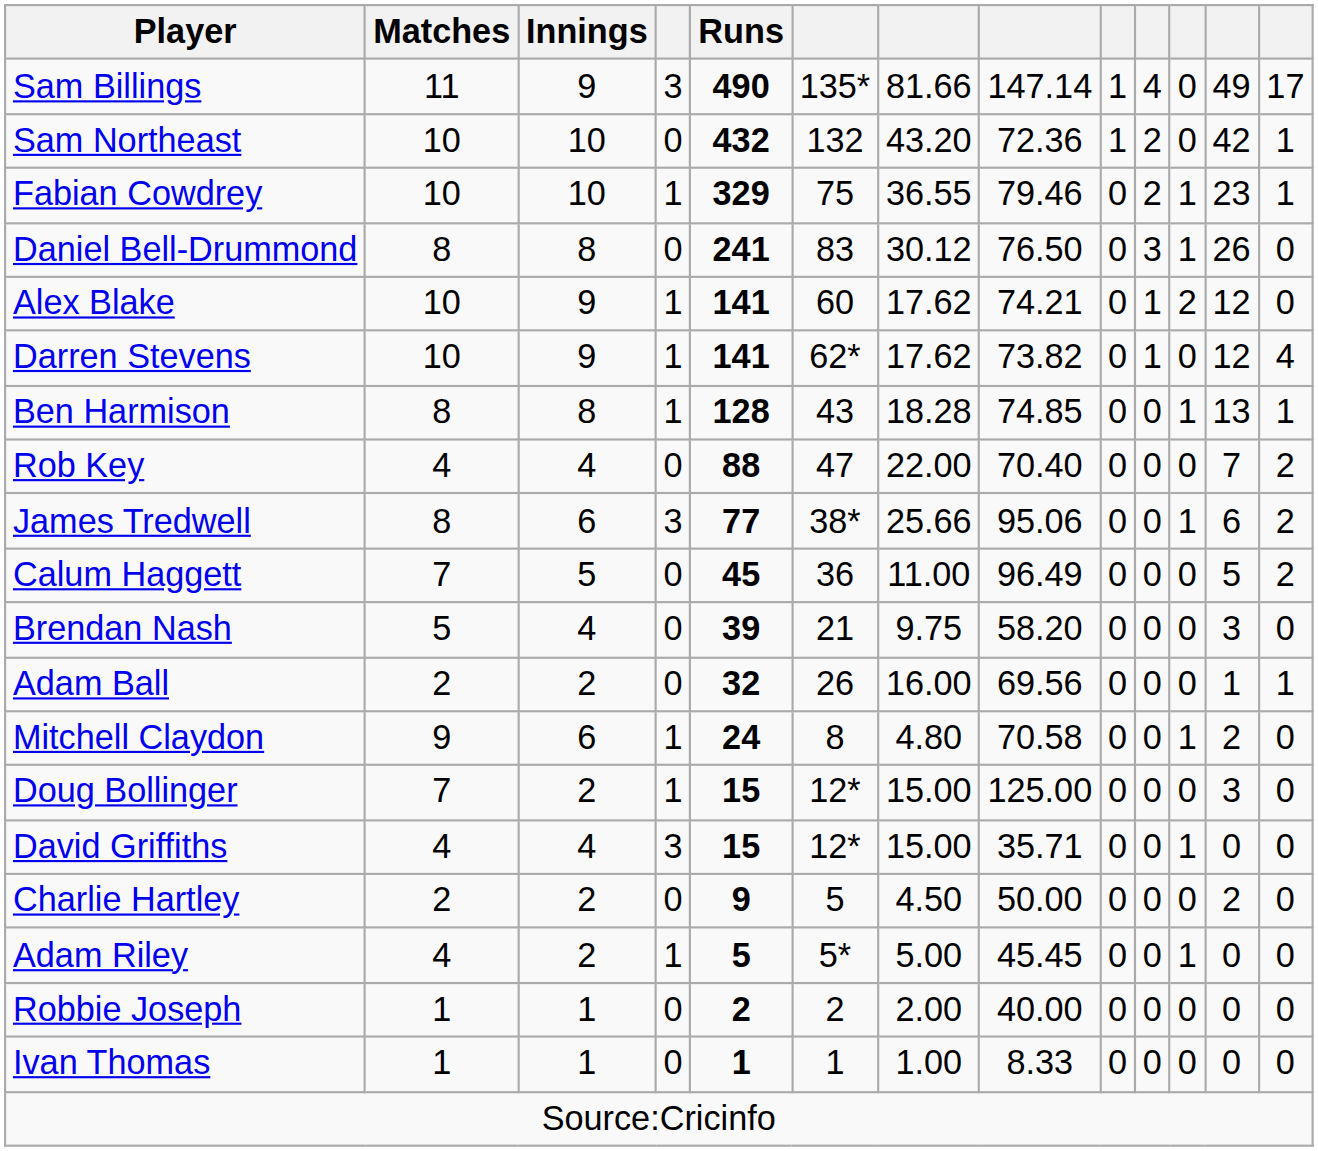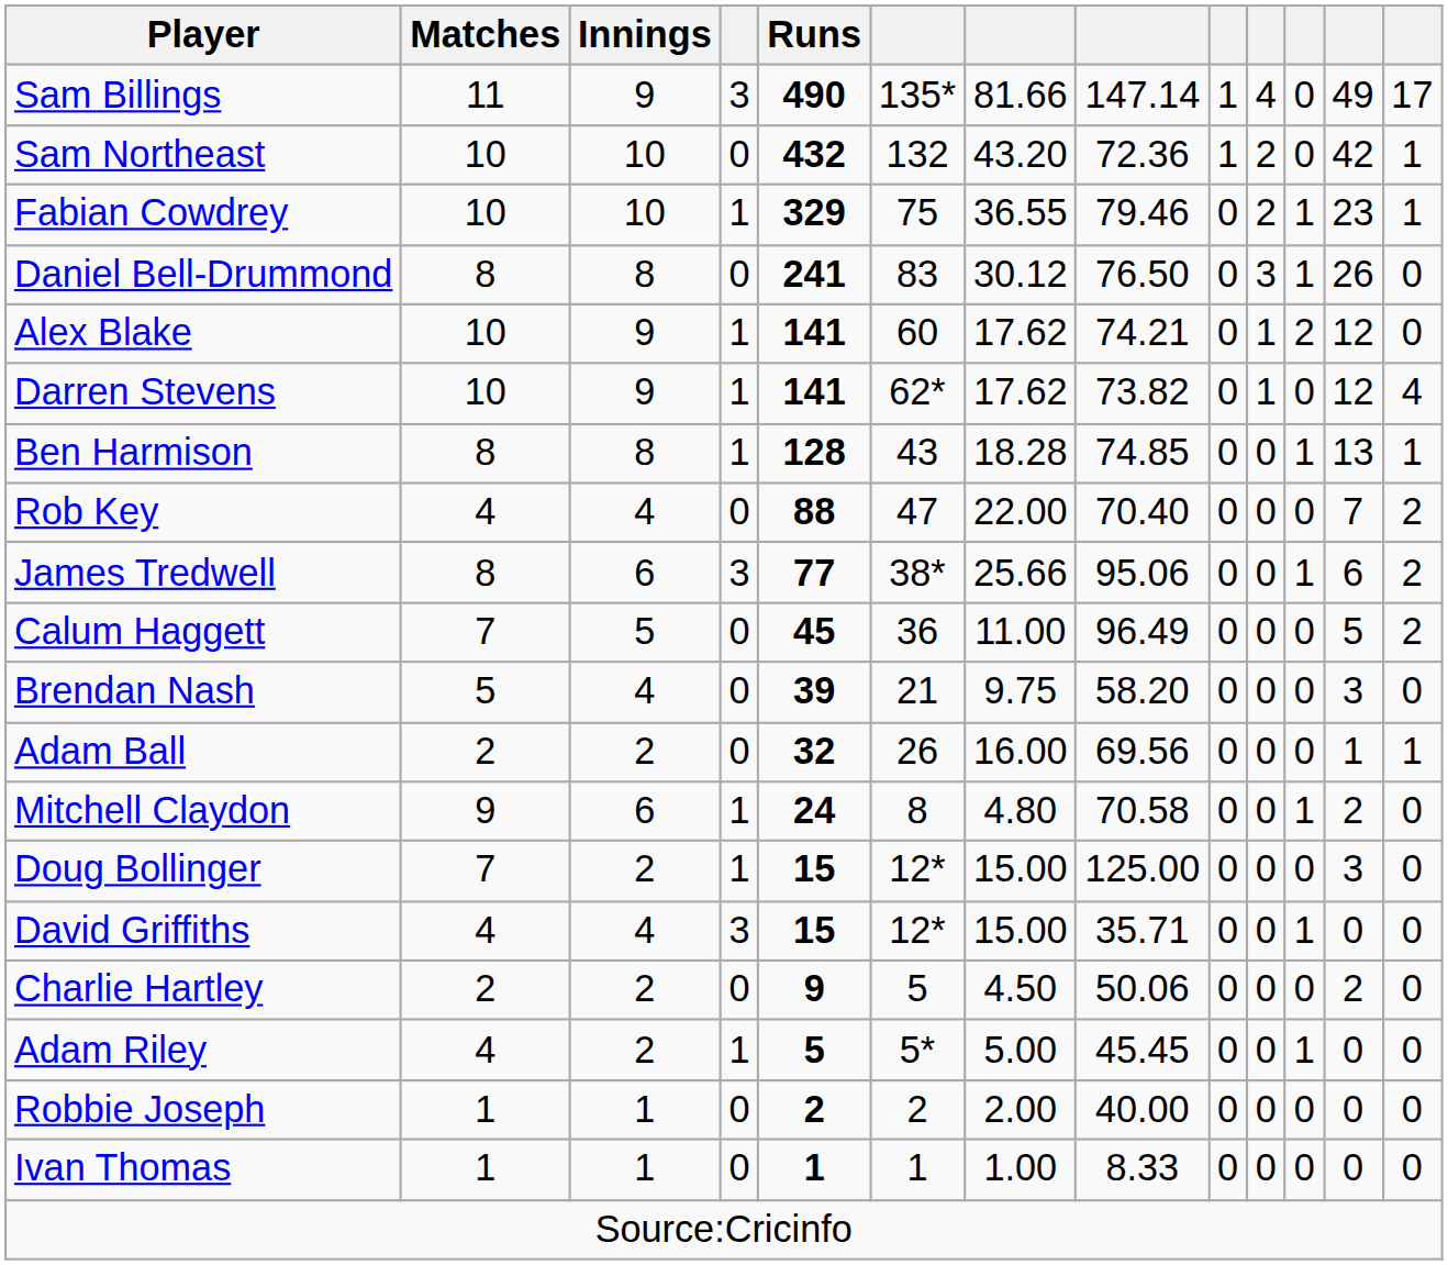 <table class="wikitable" style="text-align:center">
 <tr>
 <th>Player</th>
 <th>Matches</th>
 <th>Innings</th>
 <th></th>
 <th>Runs</th>
 <th></th>
 <th></th>
 <th></th>
 <th></th>
 <th></th>
 <th></th>
 <th></th>
 <th></th>
 </tr>
 <tr>
 <td align="left"><a href='#'>Sam Billings</a></td>
 <td>11</td>
 <td>9</td>
 <td>3</td>
 <td><strong>490</strong></td>
 <td>135*</td>
 <td>81.66</td>
 <td>147.14</td>
 <td>1</td>
 <td>4</td>
 <td>0</td>
 <td>49</td>
 <td>17</td>
 </tr>
 <tr>
 <td align="left"><a href='#'>Sam Northeast</a></td>
 <td>10</td>
 <td>10</td>
 <td>0</td>
 <td><strong>432</strong></td>
 <td>132</td>
 <td>43.20</td>
 <td>72.36</td>
 <td>1</td>
 <td>2</td>
 <td>0</td>
 <td>42</td>
 <td>1</td>
 </tr>
 <tr>
 <td align="left"><a href='#'>Fabian Cowdrey</a></td>
 <td>10</td>
 <td>10</td>
 <td>1</td>
 <td><strong>329</strong></td>
 <td>75</td>
 <td>36.55</td>
 <td>79.46</td>
 <td>0</td>
 <td>2</td>
 <td>1</td>
 <td>23</td>
 <td>1</td>
 </tr>
 <tr>
 <td align="left"><a href='#'>Daniel Bell-Drummond</a></td>
 <td>8</td>
 <td>8</td>
 <td>0</td>
 <td><strong>241</strong></td>
 <td>83</td>
 <td>30.12</td>
 <td>76.50</td>
 <td>0</td>
 <td>3</td>
 <td>1</td>
 <td>26</td>
 <td>0</td>
 </tr>
 <tr>
 <td align="left"><a href='#'>Alex Blake</a></td>
 <td>10</td>
 <td>9</td>
 <td>1</td>
 <td><strong>141</strong></td>
 <td>60</td>
 <td>17.62</td>
 <td>74.21</td>
 <td>0</td>
 <td>1</td>
 <td>2</td>
 <td>12</td>
 <td>0</td>
 </tr>
 <tr>
 <td align="left"><a href='#'>Darren Stevens</a></td>
 <td>10</td>
 <td>9</td>
 <td>1</td>
 <td><strong>141</strong></td>
 <td>62*</td>
 <td>17.62</td>
 <td>73.82</td>
 <td>0</td>
 <td>1</td>
 <td>0</td>
 <td>12</td>
 <td>4</td>
 </tr>
 <tr>
 <td align="left"><a href='#'>Ben Harmison</a></td>
 <td>8</td>
 <td>8</td>
 <td>1</td>
 <td><strong>128</strong></td>
 <td>43</td>
 <td>18.28</td>
 <td>74.85</td>
 <td>0</td>
 <td>0</td>
 <td>1</td>
 <td>13</td>
 <td>1</td>
 </tr>
 <tr>
 <td align="left"><a href='#'>Rob Key</a></td>
 <td>4</td>
 <td>4</td>
 <td>0</td>
 <td><strong>88</strong></td>
 <td>47</td>
 <td>22.00</td>
 <td>70.40</td>
 <td>0</td>
 <td>0</td>
 <td>0</td>
 <td>7</td>
 <td>2</td>
 </tr>
 <tr>
 <td align="left"><a href='#'>James Tredwell</a></td>
 <td>8</td>
 <td>6</td>
 <td>3</td>
 <td><strong>77</strong></td>
 <td>38*</td>
 <td>25.66</td>
 <td>95.06</td>
 <td>0</td>
 <td>0</td>
 <td>1</td>
 <td>6</td>
 <td>2</td>
 </tr>
 <tr>
 <td align="left"><a href='#'>Calum Haggett</a></td>
 <td>7</td>
 <td>5</td>
 <td>0</td>
 <td><strong>45</strong></td>
 <td>36</td>
 <td>11.00</td>
 <td>96.49</td>
 <td>0</td>
 <td>0</td>
 <td>0</td>
 <td>5</td>
 <td>2</td>
 </tr>
 <tr>
 <td align="left"><a href='#'>Brendan Nash</a></td>
 <td>5</td>
 <td>4</td>
 <td>0</td>
 <td><strong>39</strong></td>
 <td>21</td>
 <td>9.75</td>
 <td>58.20</td>
 <td>0</td>
 <td>0</td>
 <td>0</td>
 <td>3</td>
 <td>0</td>
 </tr>
 <tr>
 <td align="left"><a href='#'>Adam Ball</a></td>
 <td>2</td>
 <td>2</td>
 <td>0</td>
 <td><strong>32</strong></td>
 <td>26</td>
 <td>16.00</td>
 <td>69.56</td>
 <td>0</td>
 <td>0</td>
 <td>0</td>
 <td>1</td>
 <td>1</td>
 </tr>
 <tr>
 <td align="left"><a href='#'>Mitchell Claydon</a></td>
 <td>9</td>
 <td>6</td>
 <td>1</td>
 <td><strong>24</strong></td>
 <td>8</td>
 <td>4.80</td>
 <td>70.58</td>
 <td>0</td>
 <td>0</td>
 <td>1</td>
 <td>2</td>
 <td>0</td>
 </tr>
 <tr>
 <td align="left"><a href='#'>Doug Bollinger</a></td>
 <td>7</td>
 <td>2</td>
 <td>1</td>
 <td><strong>15</strong></td>
 <td>12*</td>
 <td>15.00</td>
 <td>125.00</td>
 <td>0</td>
 <td>0</td>
 <td>0</td>
 <td>3</td>
 <td>0</td>
 </tr>
 <tr>
 <td align="left"><a href='#'>David Griffiths</a></td>
 <td>4</td>
 <td>4</td>
 <td>3</td>
 <td><strong>15</strong></td>
 <td>12*</td>
 <td>15.00</td>
 <td>35.71</td>
 <td>0</td>
 <td>0</td>
 <td>1</td>
 <td>0</td>
 <td>0</td>
 </tr>
 <tr>
 <td align="left"><a href='#'>Charlie Hartley</a></td>
 <td>2</td>
 <td>2</td>
 <td>0</td>
 <td><strong>9</strong></td>
 <td>5</td>
 <td>4.50</td>
-<td>50.00</td>
+<td>50.06</td>
 <td>0</td>
 <td>0</td>
 <td>0</td>
 <td>2</td>
 <td>0</td>
 </tr>
 <tr>
 <td align="left"><a href='#'>Adam Riley</a></td>
 <td>4</td>
 <td>2</td>
 <td>1</td>
 <td><strong>5</strong></td>
 <td>5*</td>
 <td>5.00</td>
 <td>45.45</td>
 <td>0</td>
 <td>0</td>
 <td>1</td>
 <td>0</td>
 <td>0</td>
 </tr>
 <tr>
 <td align="left"><a href='#'>Robbie Joseph</a></td>
 <td>1</td>
 <td>1</td>
 <td>0</td>
 <td><strong>2</strong></td>
 <td>2</td>
 <td>2.00</td>
 <td>40.00</td>
 <td>0</td>
 <td>0</td>
 <td>0</td>
 <td>0</td>
 <td>0</td>
 </tr>
 <tr>
 <td align="left"><a href='#'>Ivan Thomas</a></td>
 <td>1</td>
 <td>1</td>
 <td>0</td>
 <td><strong>1</strong></td>
 <td>1</td>
 <td>1.00</td>
 <td>8.33</td>
 <td>0</td>
 <td>0</td>
 <td>0</td>
 <td>0</td>
 <td>0</td>
 </tr>
 <tr>
 <td colspan="13">Source:Cricinfo</td>
 </tr>
 </table>
